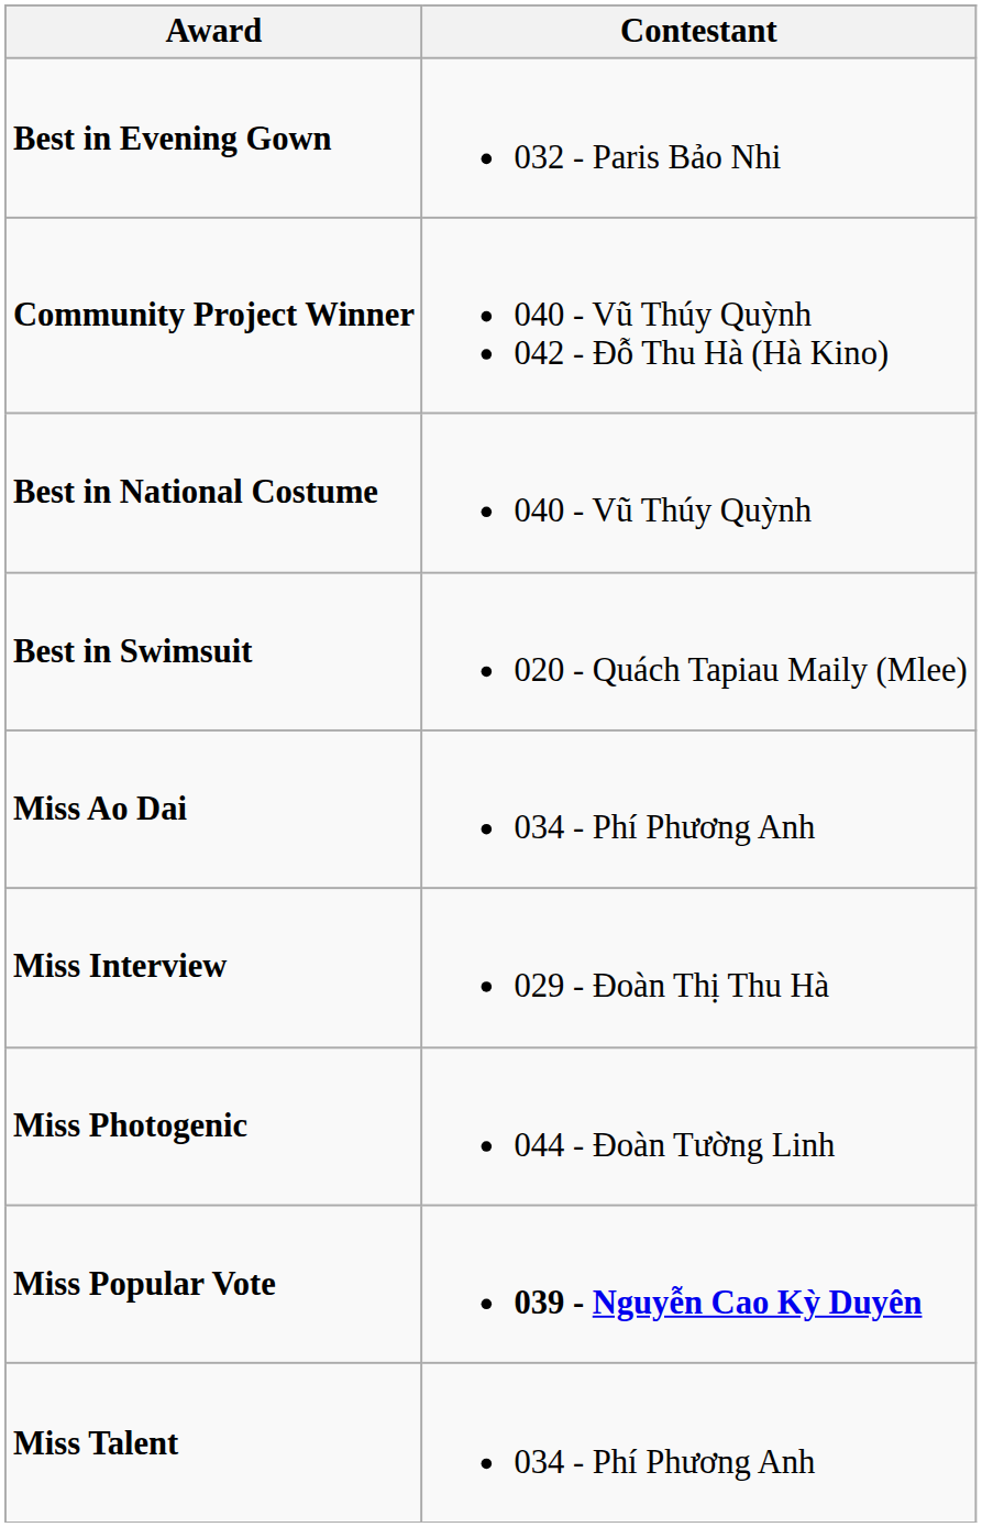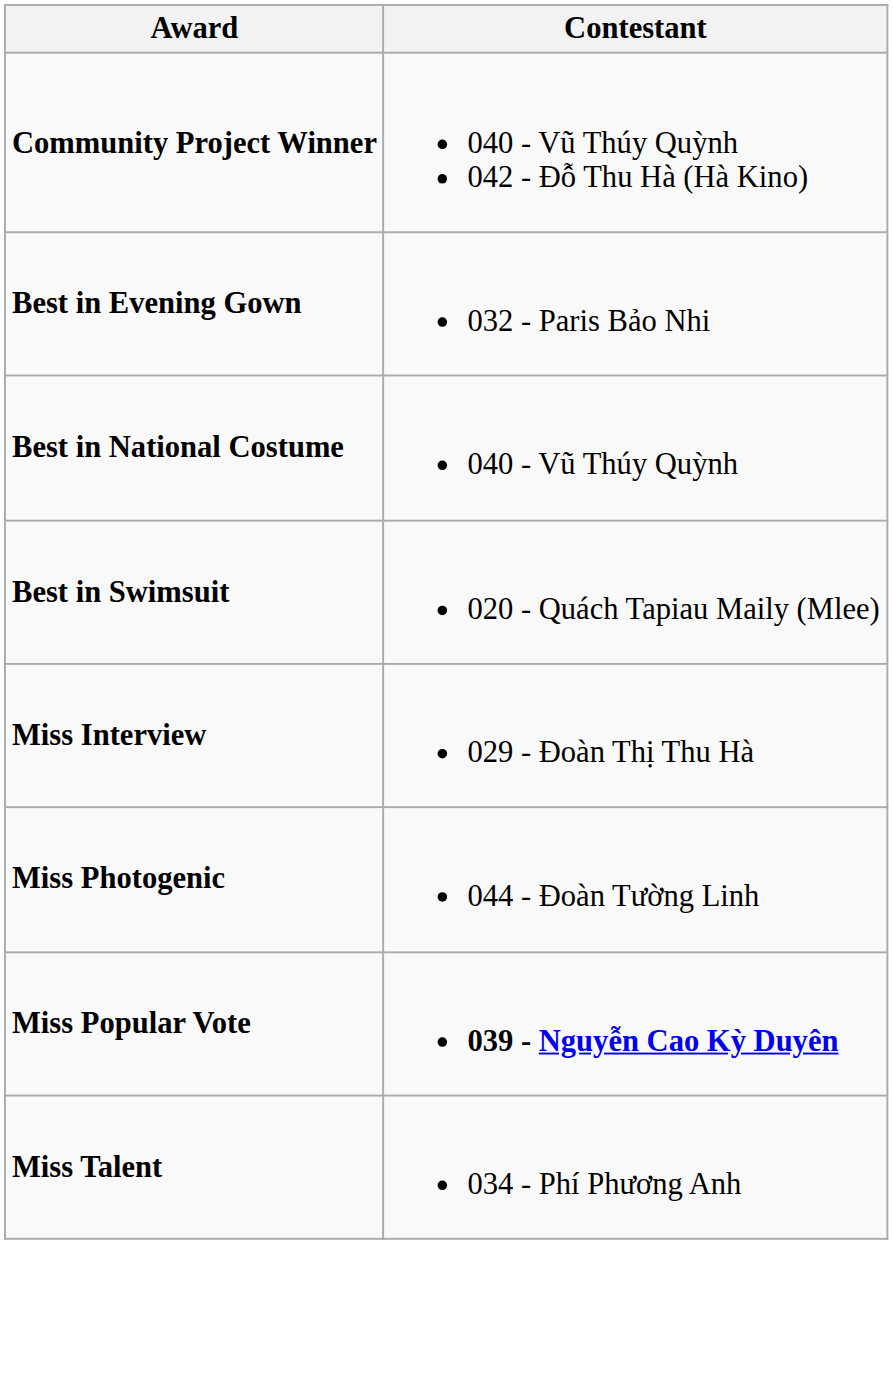 <table class="wikitable">
 <tr align="center">
 <th>Award</th>
 <th>Contestant</th>
 </tr>
 <tr>
+<td><strong>Community Project Winner</strong></td>
+<td><br><ul><li>040 - Vũ Thúy Quỳnh</li><li>042 - Đỗ Thu Hà (Hà Kino)</li></ul></td>
+</tr>
+<tr>
 <td><strong>Best in Evening Gown</strong></td>
 <td><br><ul><li>032 - Paris Bảo Nhi</li></ul></td>
-</tr>
-<tr>
-<td><strong>Community Project Winner</strong></td>
-<td><br><ul><li>040 - Vũ Thúy Quỳnh</li><li>042 - Đỗ Thu Hà (Hà Kino)</li></ul></td>
 </tr>
 <tr>
 <td><strong>Best in National Costume</strong></td>
 <td><br><ul><li>040 - Vũ Thúy Quỳnh</li></ul></td>
 </tr>
 <tr>
 <td><strong>Best in Swimsuit</strong></td>
 <td><br><ul><li>020 - Quách Tapiau Maily (Mlee)</li></ul></td>
-</tr>
-<tr>
-<td><strong>Miss Ao Dai</strong></td>
-<td><br><ul><li>034 - Phí Phương Anh</li></ul></td>
 </tr>
 <tr>
 <td><strong>Miss Interview</strong></td>
 <td><br><ul><li>029 - Đoàn Thị Thu Hà</li></ul></td>
 </tr>
 <tr>
 <td><strong>Miss Photogenic</strong></td>
 <td><br><ul><li>044 - Đoàn Tường Linh</li></ul></td>
 </tr>
 <tr>
 <td><strong>Miss Popular Vote</strong></td>
 <td><strong><br><ul><li>039 - <a href='#'>Nguyễn Cao Kỳ Duyên</a></li></ul></strong></td>
 </tr>
 <tr>
 <td><strong>Miss Talent</strong></td>
 <td><br><ul><li>034 - Phí Phương Anh</li></ul></td>
 </tr>
 </table>
